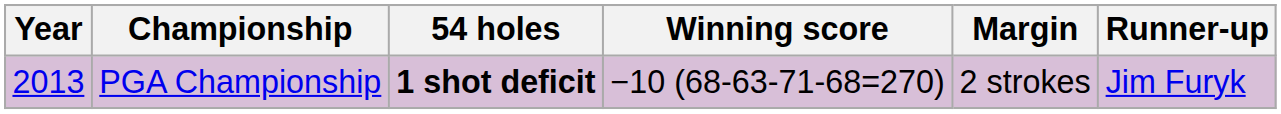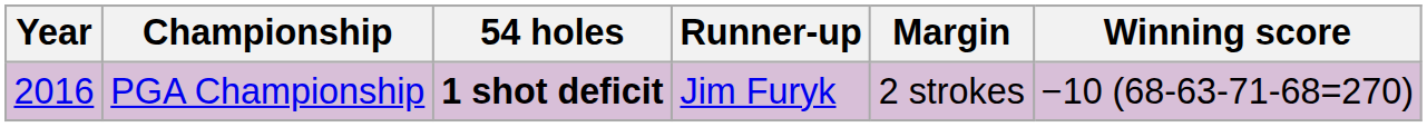 <table class="wikitable">
 <tr>
 <th>Year</th>
 <th>Championship</th>
 <th>54 holes</th>
+<th>Runner-up</th>
+<th>Margin</th>
 <th>Winning score</th>
-<th>Margin</th>
-<th>Runner-up</th>
 </tr>
 <tr style="background:#D8BFD8;">
-<td><a href='#'>2013</a></td>
+<td><a href='#'>2016</a></td>
 <td><a href='#'>PGA Championship</a></td>
 <td><strong>1 shot deficit</strong></td>
+<td> <a href='#'>Jim Furyk</a></td>
+<td>2 strokes</td>
 <td>−10 (68-63-71-68=270)</td>
-<td>2 strokes</td>
-<td> <a href='#'>Jim Furyk</a></td>
 </tr>
 </table>
